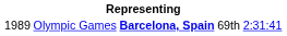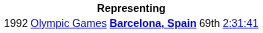 <table>
 <tr>
 <th colspan="5">Representing </th>
 </tr>
 <tr>
-<td>1989</td>
+<td>1992</td>
 <td><a href='#'>Olympic Games</a></td>
 <td><strong><a href='#'>Barcelona, Spain</a></strong></td>
 <td>69th</td>
 <td><a href='#'>2:31:41</a></td>
 </tr>
 </table>
